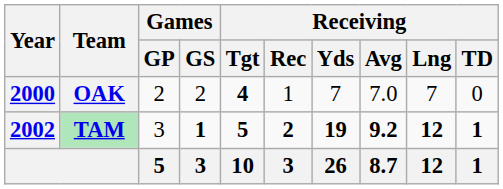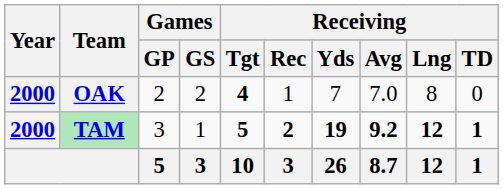 <table class="wikitable" style="text-align:center">
 <tr>
 <th rowspan="2">Year</th>
 <th rowspan="2">Team</th>
 <th colspan="2">Games</th>
 <th colspan="6">Receiving</th>
 </tr>
 <tr>
 <th>GP</th>
 <th>GS</th>
 <th>Tgt</th>
 <th>Rec</th>
 <th>Yds</th>
 <th>Avg</th>
 <th>Lng</th>
 <th>TD</th>
 </tr>
 <tr>
 <th><a href='#'>2000</a></th>
 <th><a href='#'>OAK</a></th>
 <td>2</td>
 <td>2</td>
 <td><strong>4</strong></td>
 <td>1</td>
 <td>7</td>
 <td>7.0</td>
-<td>7</td>
+<td>8</td>
 <td>0</td>
 </tr>
 <tr>
-<th><a href='#'>2002</a></th>
+<th><a href='#'>2000</a></th>
 <th style="background:#afe6ba; width:3em;"><a href='#'>TAM</a></th>
 <td>3</td>
-<td><strong>1</strong></td>
+<td>1</td>
 <td><strong>5</strong></td>
 <td><strong>2</strong></td>
 <td><strong>19</strong></td>
 <td><strong>9.2</strong></td>
 <td><strong>12</strong></td>
 <td><strong>1</strong></td>
 </tr>
 <tr>
 <th colspan="2"></th>
 <th>5</th>
 <th>3</th>
 <th>10</th>
 <th>3</th>
 <th>26</th>
 <th>8.7</th>
 <th>12</th>
 <th>1</th>
 </tr>
 </table>
